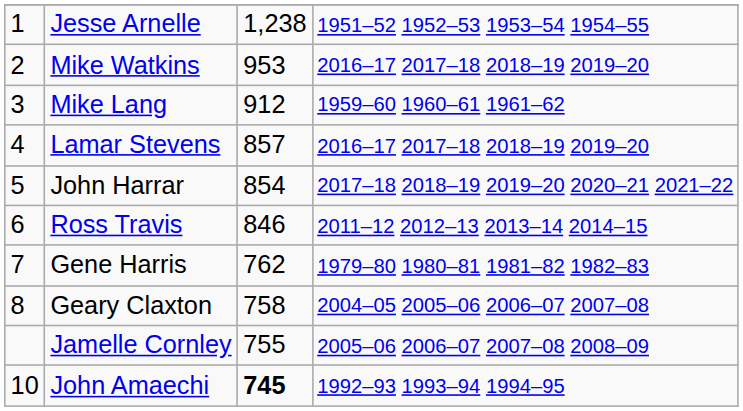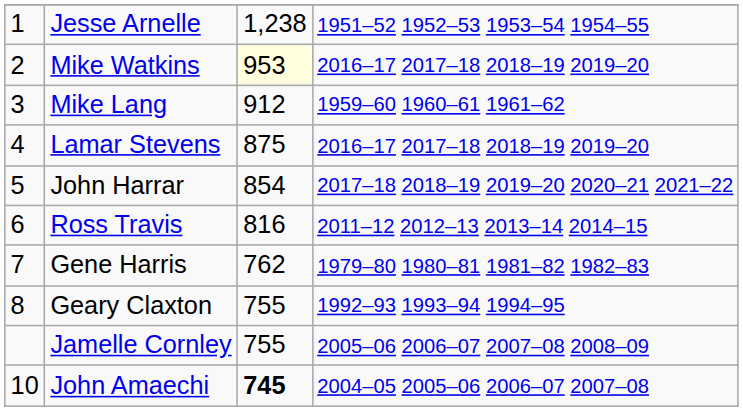 <table class="wikitable">
 <tr>
 </tr>
 <tr>
 <td>1</td>
 <td><a href='#'>Jesse Arnelle</a></td>
 <td>1,238</td>
 <td style="font-size:80%;"><a href='#'>1951–52</a> <a href='#'>1952–53</a> <a href='#'>1953–54</a> <a href='#'>1954–55</a></td>
 </tr>
 <tr>
 <td>2</td>
 <td><a href='#'>Mike Watkins</a></td>
-<td>953</td>
+<td style="background: lightyellow;">953</td>
 <td style="font-size:80%;"><a href='#'>2016–17</a> <a href='#'>2017–18</a> <a href='#'>2018–19</a> <a href='#'>2019–20</a></td>
 </tr>
 <tr>
 <td>3</td>
 <td><a href='#'>Mike Lang</a></td>
 <td>912</td>
 <td style="font-size:80%;"><a href='#'>1959–60</a> <a href='#'>1960–61</a> <a href='#'>1961–62</a></td>
 </tr>
 <tr>
 <td>4</td>
 <td><a href='#'>Lamar Stevens</a></td>
-<td>857</td>
+<td>875</td>
 <td style="font-size:80%;"><a href='#'>2016–17</a> <a href='#'>2017–18</a> <a href='#'>2018–19</a> <a href='#'>2019–20</a></td>
 </tr>
 <tr>
 <td>5</td>
 <td>John Harrar</td>
 <td>854</td>
 <td style="font-size:80%;"><a href='#'>2017–18</a> <a href='#'>2018–19</a> <a href='#'>2019–20</a> <a href='#'>2020–21</a> <a href='#'>2021–22</a></td>
 </tr>
 <tr>
 <td>6</td>
 <td><a href='#'>Ross Travis</a></td>
-<td>846</td>
+<td>816</td>
 <td style="font-size:80%;"><a href='#'>2011–12</a> <a href='#'>2012–13</a> <a href='#'>2013–14</a> <a href='#'>2014–15</a></td>
 </tr>
 <tr>
 <td>7</td>
 <td>Gene Harris</td>
 <td>762</td>
 <td style="font-size:80%;"><a href='#'>1979–80</a> <a href='#'>1980–81</a> <a href='#'>1981–82</a> <a href='#'>1982–83</a></td>
 </tr>
 <tr>
 <td>8</td>
 <td>Geary Claxton</td>
-<td>758</td>
-<td style="font-size:80%;"><a href='#'>2004–05</a> <a href='#'>2005–06</a> <a href='#'>2006–07</a> <a href='#'>2007–08</a></td>
+<td>755</td>
+<td style="font-size:80%;"><a href='#'>1992–93</a> <a href='#'>1993–94</a> <a href='#'>1994–95</a></td>
 </tr>
 <tr>
 <td></td>
 <td><a href='#'>Jamelle Cornley</a></td>
 <td>755</td>
 <td style="font-size:80%;"><a href='#'>2005–06</a> <a href='#'>2006–07</a> <a href='#'>2007–08</a> <a href='#'>2008–09</a></td>
 </tr>
 <tr>
 <td>10</td>
 <td><a href='#'>John Amaechi</a></td>
 <td><strong>745</strong></td>
-<td style="font-size:80%;"><a href='#'>1992–93</a> <a href='#'>1993–94</a> <a href='#'>1994–95</a></td>
+<td style="font-size:80%;"><a href='#'>2004–05</a> <a href='#'>2005–06</a> <a href='#'>2006–07</a> <a href='#'>2007–08</a></td>
 </tr>
 </table>
